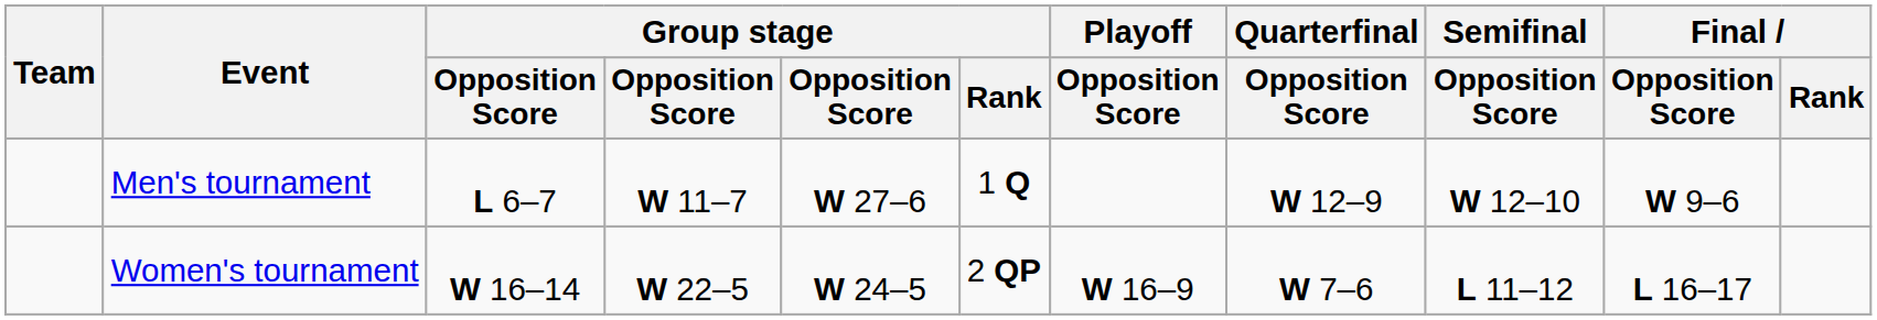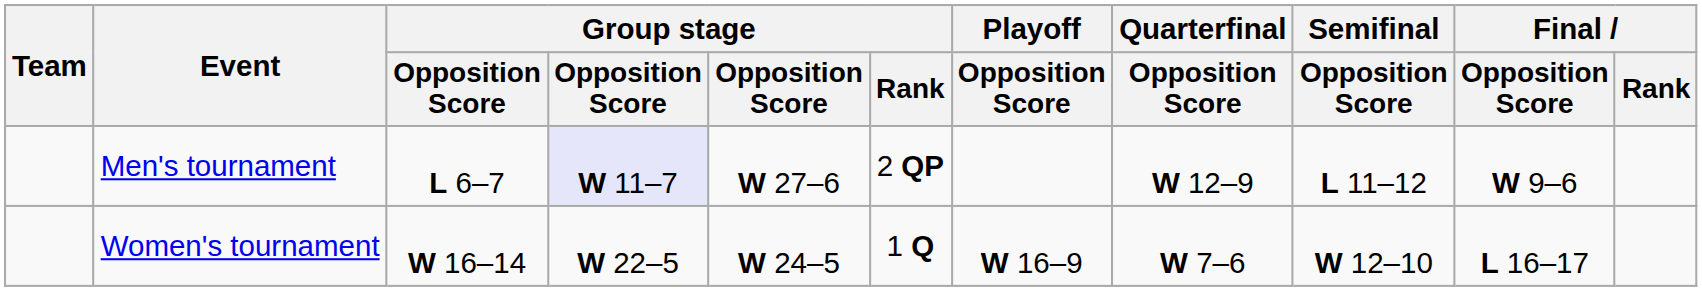 <table class="wikitable" style="text-align:center; font-size:90%;">
 <tr>
 <th rowspan=2>Team</th>
 <th rowspan=2>Event</th>
 <th colspan=4>Group stage</th>
 <th>Playoff</th>
 <th>Quarterfinal</th>
 <th>Semifinal</th>
 <th colspan=2>Final / </th>
 </tr>
 <tr style=font-size:95%>
 <th>Opposition<br>Score</th>
 <th>Opposition<br>Score</th>
 <th>Opposition<br>Score</th>
 <th>Rank</th>
 <th>Opposition<br>Score</th>
 <th>Opposition<br>Score</th>
 <th>Opposition<br>Score</th>
 <th>Opposition<br>Score</th>
 <th>Rank</th>
 </tr>
 <tr>
 <td align=left><strong></strong></td>
 <td align=left><a href='#'>Men's tournament</a></td>
 <td> <br> <strong>L</strong> 6–7</td>
-<td> <br> <strong>W</strong> 11–7</td>
+<td style="background: lavender;"> <br> <strong>W</strong> 11–7</td>
 <td> <br> <strong>W</strong> 27–6</td>
-<td>1 <strong>Q</strong></td>
+<td>2 <strong>QP</strong></td>
 <td></td>
 <td> <br> <strong>W</strong> 12–9</td>
-<td> <br> <strong>W</strong> 12–10</td>
+<td> <br> <strong>L</strong> 11–12</td>
 <td> <br><strong>W</strong> 9–6</td>
 <td></td>
 </tr>
 <tr>
 <td align=left><strong></strong></td>
 <td align=left><a href='#'>Women's tournament</a></td>
 <td> <br> <strong>W</strong> 16–14</td>
 <td> <br> <strong>W</strong> 22–5</td>
 <td> <br> <strong>W</strong> 24–5</td>
-<td>2 <strong>QP</strong></td>
+<td>1 <strong>Q</strong></td>
 <td> <br> <strong>W</strong> 16–9</td>
 <td> <br> <strong>W</strong> 7–6</td>
-<td> <br> <strong>L</strong> 11–12</td>
+<td> <br> <strong>W</strong> 12–10</td>
 <td> <br> <strong>L</strong> 16–17</td>
 <td></td>
 </tr>
 </table>
